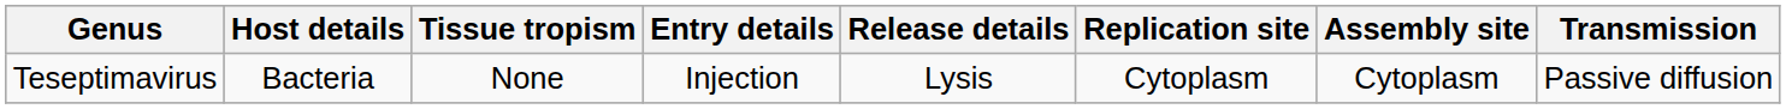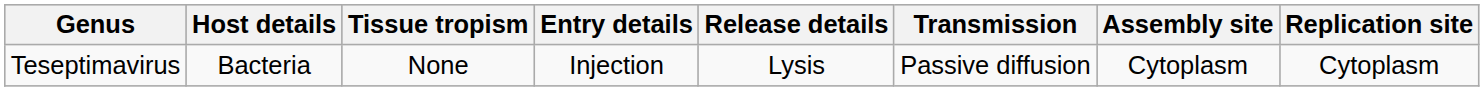 <table class="wikitable sortable" style="text-align:center">
 <tr>
 <th>Genus</th>
 <th>Host details</th>
 <th>Tissue tropism</th>
 <th>Entry details</th>
 <th>Release details</th>
+<th>Transmission</th>
+<th>Assembly site</th>
 <th>Replication site</th>
-<th>Assembly site</th>
-<th>Transmission</th>
 </tr>
 <tr>
 <td>Teseptimavirus</td>
 <td>Bacteria</td>
 <td>None</td>
 <td>Injection</td>
 <td>Lysis</td>
+<td>Passive diffusion</td>
 <td>Cytoplasm</td>
 <td>Cytoplasm</td>
-<td>Passive diffusion</td>
 </tr>
 </table>
